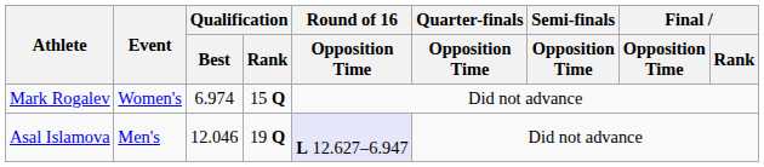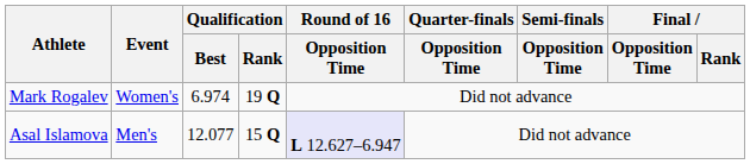 <table class=wikitable style="text-align:center; font-size:90%">
 <tr>
 <th rowspan="2">Athlete</th>
 <th rowspan="2">Event</th>
 <th colspan="2">Qualification</th>
 <th>Round of 16</th>
 <th>Quarter-finals</th>
 <th>Semi-finals</th>
 <th colspan="2">Final / </th>
 </tr>
 <tr>
 <th>Best</th>
 <th>Rank</th>
 <th>Opposition<br>Time</th>
 <th>Opposition<br>Time</th>
 <th>Opposition<br>Time</th>
 <th>Opposition<br>Time</th>
 <th>Rank</th>
 </tr>
 <tr>
 <td align="left"><a href='#'>Mark Rogalev</a></td>
 <td align="left"><a href='#'>Women's</a></td>
 <td>6.974</td>
-<td>15 <strong>Q</strong></td>
+<td>19 <strong>Q</strong></td>
 <td colspan=5>Did not advance</td>
 </tr>
 <tr>
 <td align="left"><a href='#'>Asal Islamova</a></td>
 <td align="left"><a href='#'>Men's</a></td>
-<td>12.046</td>
-<td>19 <strong>Q</strong></td>
+<td>12.077</td>
+<td>15 <strong>Q</strong></td>
 <td style="background: lavender;"><br><strong>L</strong> 12.627–6.947</td>
 <td colspan=4>Did not advance</td>
 </tr>
 </table>
